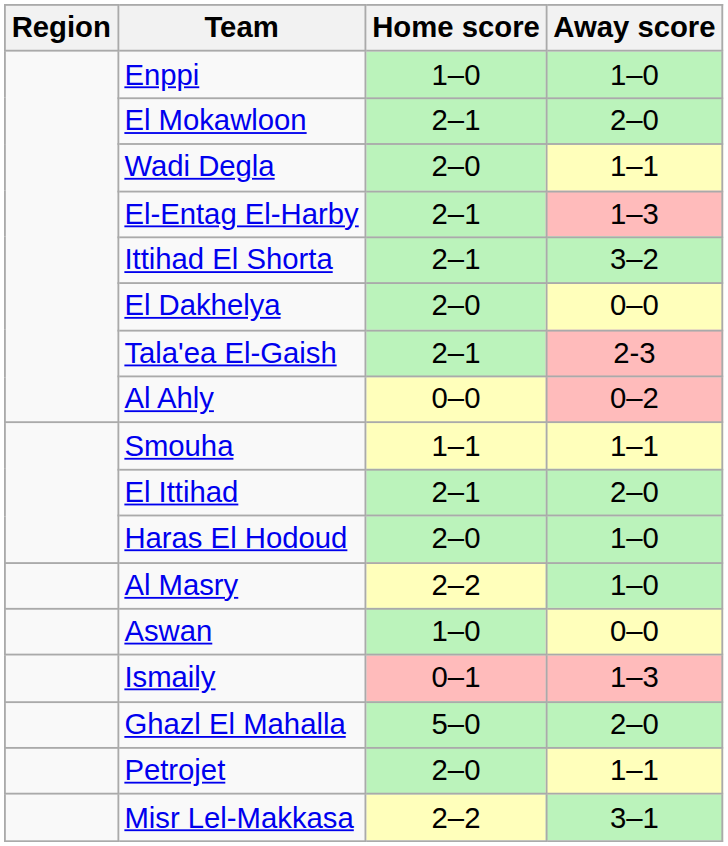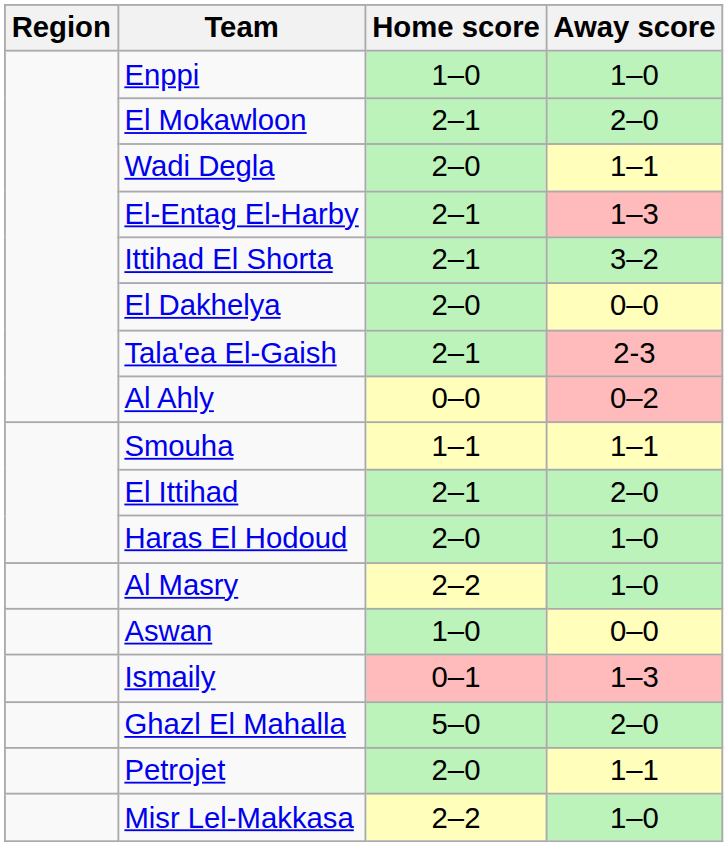 <table class="wikitable" style="text-align: center">
 <tr>
 <th>Region</th>
 <th>Team</th>
 <th>Home score</th>
 <th>Away score</th>
 </tr>
 <tr>
 <td style="text-align: center;" rowspan="8"></td>
 <td align="left"><a href='#'>Enppi</a></td>
 <td bgcolor=#BBF3BB>1–0</td>
 <td bgcolor=#BBF3BB>1–0</td>
 </tr>
 <tr>
 <td align="left"><a href='#'>El Mokawloon</a></td>
 <td bgcolor=#BBF3BB>2–1</td>
 <td bgcolor=#BBF3BB>2–0</td>
 </tr>
 <tr>
 <td align="left"><a href='#'>Wadi Degla</a></td>
 <td bgcolor=#BBF3BB>2–0</td>
 <td bgcolor=#FFFFBB>1–1</td>
 </tr>
 <tr>
 <td align="left"><a href='#'>El-Entag El-Harby</a></td>
 <td bgcolor=#BBF3BB>2–1</td>
 <td bgcolor=#FFBBBB>1–3</td>
 </tr>
 <tr>
 <td align="left"><a href='#'>Ittihad El Shorta</a></td>
 <td bgcolor=#BBF3BB>2–1</td>
 <td bgcolor=#BBF3BB>3–2</td>
 </tr>
 <tr>
 <td align="left"><a href='#'>El Dakhelya</a></td>
 <td bgcolor=#BBF3BB>2–0</td>
 <td bgcolor=#FFFFBB>0–0</td>
 </tr>
 <tr>
 <td align="left"><a href='#'>Tala'ea El-Gaish</a></td>
 <td bgcolor=#BBF3BB>2–1</td>
 <td bgcolor=#FFBBBB>2-3</td>
 </tr>
 <tr>
 <td align="left"><a href='#'>Al Ahly</a></td>
 <td bgcolor=#FFFFBB>0–0</td>
 <td bgcolor=#FFBBBB>0–2</td>
 </tr>
 <tr>
 <td style="text-align: center;" rowspan="3"></td>
 <td align="left"><a href='#'>Smouha</a></td>
 <td bgcolor=#FFFFBB>1–1</td>
 <td bgcolor=#FFFFBB>1–1</td>
 </tr>
 <tr>
 <td align="left"><a href='#'>El Ittihad</a></td>
 <td bgcolor=#BBF3BB>2–1</td>
 <td bgcolor=#BBF3BB>2–0</td>
 </tr>
 <tr>
 <td align="left"><a href='#'>Haras El Hodoud</a></td>
 <td bgcolor=#BBF3BB>2–0</td>
 <td bgcolor=#BBF3BB>1–0</td>
 </tr>
 <tr>
 <td></td>
 <td align="left"><a href='#'>Al Masry</a></td>
 <td bgcolor=#FFFFBB>2–2</td>
 <td bgcolor=#BBF3BB>1–0</td>
 </tr>
 <tr>
 <td></td>
 <td align="left"><a href='#'>Aswan</a></td>
 <td bgcolor=#BBF3BB>1–0</td>
 <td bgcolor=#FFFFBB>0–0</td>
 </tr>
 <tr>
 <td></td>
 <td align="left"><a href='#'>Ismaily</a></td>
 <td bgcolor=#FFBBBB>0–1</td>
 <td bgcolor=#FFBBBB>1–3</td>
 </tr>
 <tr>
 <td></td>
 <td align="left"><a href='#'>Ghazl El Mahalla</a></td>
 <td bgcolor=#BBF3BB>5–0</td>
 <td bgcolor=#BBF3BB>2–0</td>
 </tr>
 <tr>
 <td></td>
 <td align="left"><a href='#'>Petrojet</a></td>
 <td bgcolor=#BBF3BB>2–0</td>
 <td bgcolor=#FFFFBB>1–1</td>
 </tr>
 <tr>
 <td></td>
 <td align="left"><a href='#'>Misr Lel-Makkasa</a></td>
 <td bgcolor=#FFFFBB>2–2</td>
-<td bgcolor=#BBF3BB>3–1</td>
+<td bgcolor=#BBF3BB>1–0</td>
 </tr>
 </table>
